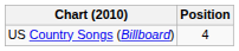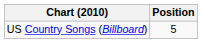 <table class="wikitable sortable">
 <tr>
 <th scope="col">Chart (2010)</th>
 <th scope="col">Position</th>
 </tr>
 <tr>
 <td>US <a href='#'>Country Songs</a> (<em><a href='#'>Billboard</a></em>)</td>
-<td align="center">4</td>
+<td align="center">5</td>
 </tr>
 </table>
